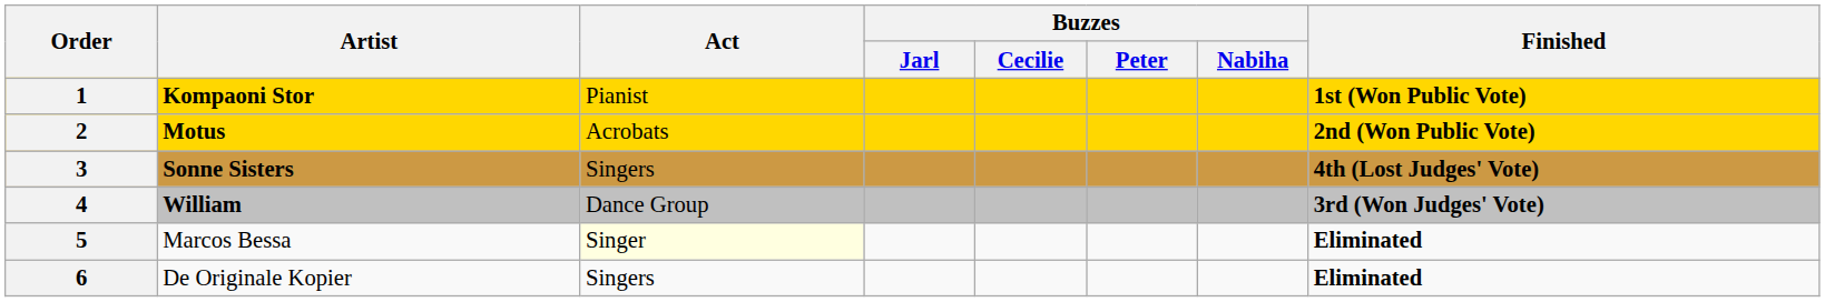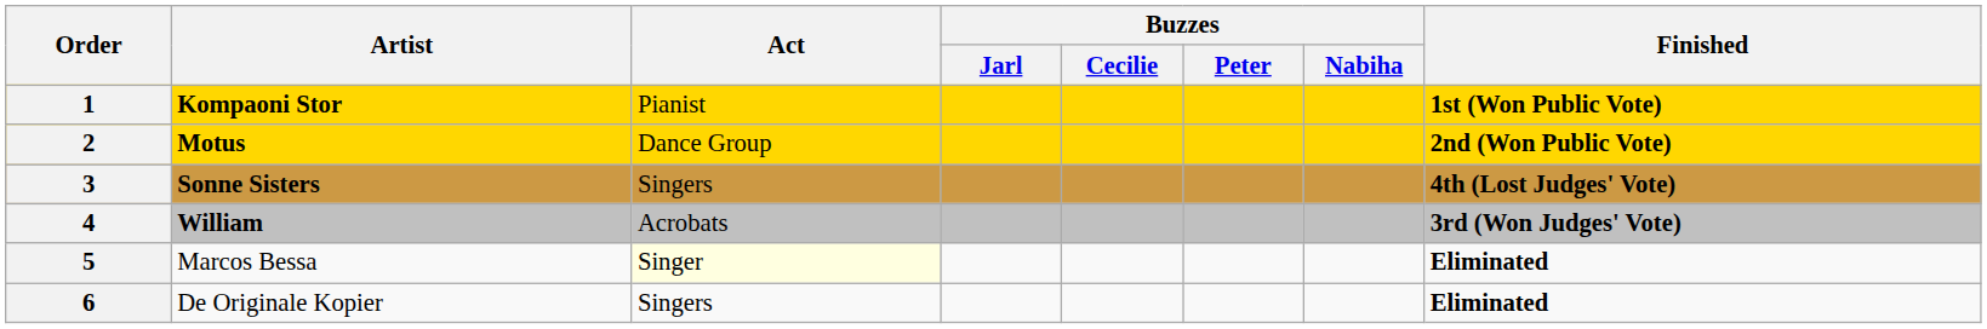 <table class="wikitable sortable" width="100%">
 <tr>
 <th rowspan="2">Order</th>
 <th rowspan="2" class="unsortable">Artist</th>
 <th rowspan="2" class="unsortable">Act</th>
 <th colspan="4" class="unsortable">Buzzes</th>
 <th rowspan="2">Finished</th>
 </tr>
 <tr>
 <th width="70"><a href='#'>Jarl</a></th>
 <th width="70"><a href='#'>Cecilie</a></th>
 <th width="70"><a href='#'>Peter</a></th>
 <th width="70"><a href='#'>Nabiha</a></th>
 </tr>
 <tr style="background:gold;">
 <th>1</th>
 <td><strong>Kompaoni Stor</strong></td>
 <td>Pianist</td>
 <td></td>
 <td></td>
 <td></td>
 <td></td>
 <td><strong>1st (Won Public Vote)</strong></td>
 </tr>
 <tr style="background:gold;">
 <th>2</th>
 <td><strong>Motus</strong></td>
-<td>Acrobats</td>
+<td>Dance Group</td>
 <td></td>
 <td></td>
 <td></td>
 <td></td>
 <td><strong>2nd (Won Public Vote)</strong></td>
 </tr>
 <tr style="background:#c94;">
 <th>3</th>
 <td><strong>Sonne Sisters</strong></td>
 <td>Singers</td>
 <td></td>
 <td></td>
 <td align="center"></td>
 <td></td>
 <td><strong>4th (Lost Judges' Vote)</strong></td>
 </tr>
 <tr style="background:silver;">
 <th>4</th>
 <td><strong>William</strong></td>
-<td>Dance Group</td>
+<td>Acrobats</td>
 <td align="center"></td>
 <td align="center"></td>
 <td></td>
 <td align="center"></td>
 <td><strong>3rd (Won Judges' Vote)</strong></td>
 </tr>
 <tr>
 <th>5</th>
 <td>Marcos Bessa</td>
 <td style="background: lightyellow;">Singer</td>
 <td></td>
 <td></td>
 <td></td>
 <td></td>
 <td><strong>Eliminated</strong></td>
 </tr>
 <tr>
 <th>6</th>
 <td>De Originale Kopier</td>
 <td>Singers</td>
 <td></td>
 <td></td>
 <td></td>
 <td></td>
 <td><strong>Eliminated</strong></td>
 </tr>
 </table>
